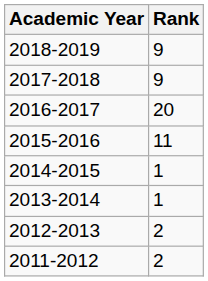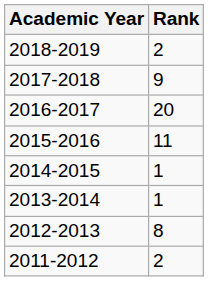 <table class="wikitable">
 <tr>
 <th>Academic Year</th>
 <th>Rank</th>
 </tr>
 <tr>
 <td>2018-2019</td>
-<td>9</td>
+<td>2</td>
 </tr>
 <tr>
 <td>2017-2018</td>
 <td>9</td>
 </tr>
 <tr>
 <td>2016-2017</td>
 <td>20</td>
 </tr>
 <tr>
 <td>2015-2016</td>
 <td>11</td>
 </tr>
 <tr>
 <td>2014-2015</td>
 <td>1</td>
 </tr>
 <tr>
 <td>2013-2014</td>
 <td>1</td>
 </tr>
 <tr>
 <td>2012-2013</td>
-<td>2</td>
+<td>8</td>
 </tr>
 <tr>
 <td>2011-2012</td>
 <td>2</td>
 </tr>
 </table>
